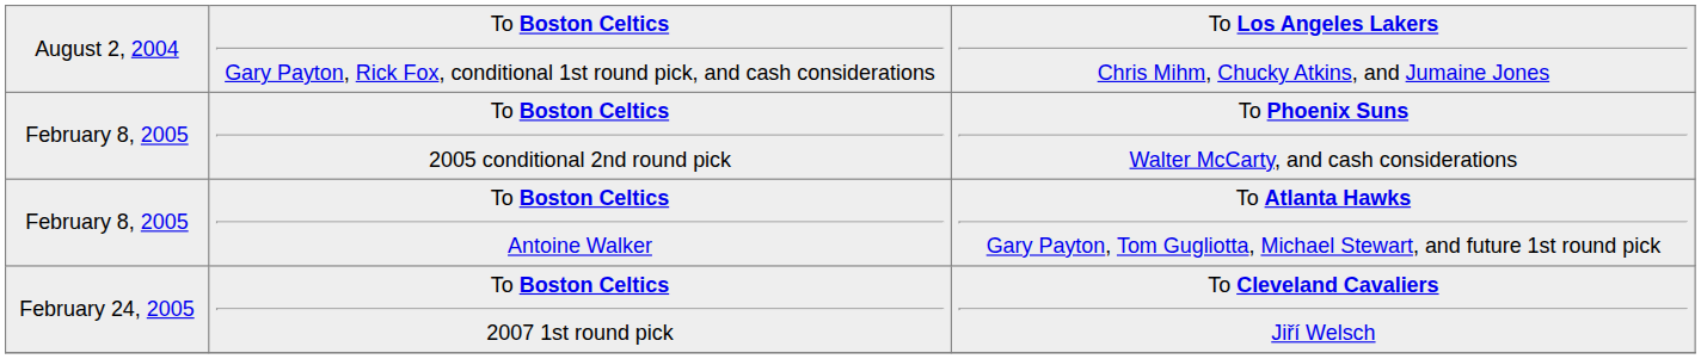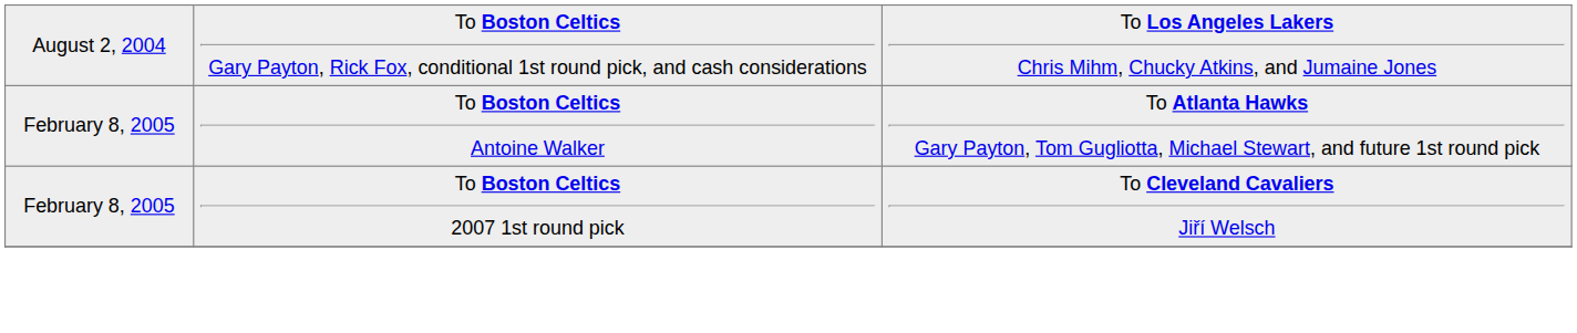 <table border=1 style="border-collapse:collapse; text-align: center; width: 100%"  cellpadding="5" bgcolor="eeeeee">
 <tr>
 <td style="width:12%">August 2, <a href='#'>2004</a><br></td>
 <td style="width:44%" valign="top">To <strong><a href='#'>Boston Celtics</a></strong><hr><a href='#'>Gary Payton</a>, <a href='#'>Rick Fox</a>, conditional 1st round pick, and cash considerations</td>
 <td style="width:44%" valign="top">To <strong><a href='#'>Los Angeles Lakers</a></strong><hr><a href='#'>Chris Mihm</a>, <a href='#'>Chucky Atkins</a>, and <a href='#'>Jumaine Jones</a></td>
 </tr>
 <tr>
 <td style="width:12%">February 8, <a href='#'>2005</a><br></td>
-<td style="width:44%" valign="top">To <strong><a href='#'>Boston Celtics</a></strong><hr>2005 conditional 2nd round pick</td>
-<td style="width:44%" valign="top">To <strong><a href='#'>Phoenix Suns</a></strong><hr><a href='#'>Walter McCarty</a>, and cash considerations</td>
-</tr>
-<tr>
-<td style="width:12%">February 8, <a href='#'>2005</a><br></td>
 <td style="width:44%" valign="top">To <strong><a href='#'>Boston Celtics</a></strong><hr><a href='#'>Antoine Walker</a></td>
 <td style="width:44%" valign="top">To <strong><a href='#'>Atlanta Hawks</a></strong><hr><a href='#'>Gary Payton</a>, <a href='#'>Tom Gugliotta</a>, <a href='#'>Michael Stewart</a>, and future 1st round pick</td>
 </tr>
 <tr>
-<td style="width:12%">February 24, <a href='#'>2005</a><br></td>
+<td style="width:12%">February 8, <a href='#'>2005</a><br></td>
 <td style="width:44%" valign="top">To <strong><a href='#'>Boston Celtics</a></strong><hr>2007 1st round pick</td>
 <td style="width:44%" valign="top">To <strong><a href='#'>Cleveland Cavaliers</a></strong><hr><a href='#'>Jiří Welsch</a></td>
 </tr>
 <tr>
 </tr>
 </table>
